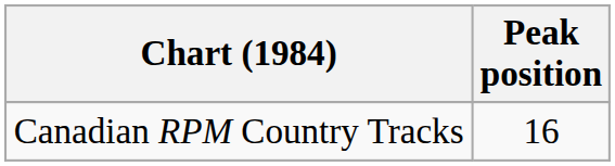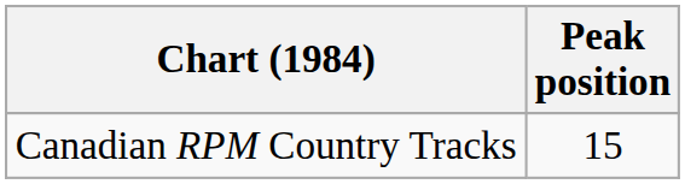 <table class="wikitable">
 <tr>
 <th>Chart (1984)</th>
 <th>Peak<br>position</th>
 </tr>
 <tr>
 </tr>
 <tr>
 <td>Canadian <em>RPM</em> Country Tracks</td>
-<td align="center">16</td>
+<td align="center">15</td>
 </tr>
 </table>
